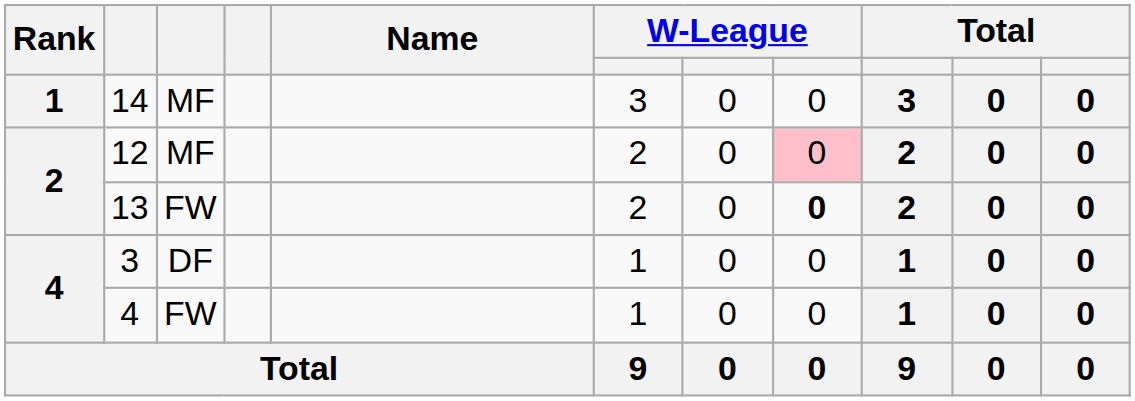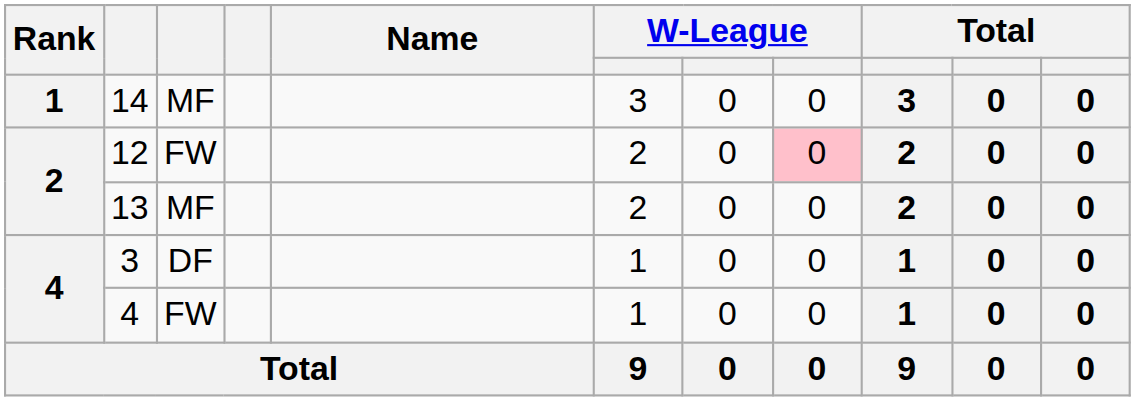 <table class="wikitable sortable" style="text-align:center;">
 <tr>
 <th rowspan="2" width="15">Rank</th>
 <th rowspan="2" width="15"></th>
 <th rowspan="2" width="15"></th>
 <th rowspan="2" width="15"></th>
 <th rowspan="2" width="145">Name</th>
 <th colspan="3" width="120"><a href='#'>W-League</a></th>
 <th colspan="3" width="120">Total</th>
 </tr>
 <tr>
 <th style="width:30px"></th>
 <th style="width:30px"></th>
 <th style="width:30px"></th>
 <th style="width:30px"></th>
 <th style="width:30px"></th>
 <th style="width:30px"></th>
 </tr>
 <tr>
 <th>1</th>
 <td>14</td>
 <td>MF</td>
 <td></td>
 <td align="left"><br></td>
 <td>3</td>
 <td>0</td>
 <td>0<br></td>
 <th>3</th>
 <th>0</th>
 <th>0</th>
 </tr>
 <tr>
 <th rowspan="2">2</th>
 <td>12</td>
-<td>MF</td>
+<td>FW</td>
 <td></td>
 <td align="left"><br></td>
 <td>2</td>
 <td>0</td>
 <td style="background: pink;">0<br></td>
 <th>2</th>
 <th>0</th>
 <th>0</th>
 </tr>
 <tr>
 <td>13</td>
-<td>FW</td>
+<td>MF</td>
 <td></td>
 <td align="left"><br></td>
 <td>2</td>
 <td>0</td>
-<td><strong>0<br></strong></td>
+<td>0<br></td>
 <th>2</th>
 <th>0</th>
 <th>0</th>
 </tr>
 <tr>
 <th rowspan="2">4</th>
 <td>3</td>
 <td>DF</td>
 <td></td>
 <td align="left"><br></td>
 <td>1</td>
 <td>0</td>
 <td>0<br></td>
 <th>1</th>
 <th>0</th>
 <th>0</th>
 </tr>
 <tr>
 <td>4</td>
 <td>FW</td>
 <td></td>
 <td align="left"><br></td>
 <td>1</td>
 <td>0</td>
 <td>0<br></td>
 <th>1</th>
 <th>0</th>
 <th>0</th>
 </tr>
 <tr>
 <th colspan="5">Total<br></th>
 <th>9</th>
 <th>0</th>
 <th>0<br></th>
 <th>9</th>
 <th>0</th>
 <th>0</th>
 </tr>
 </table>
